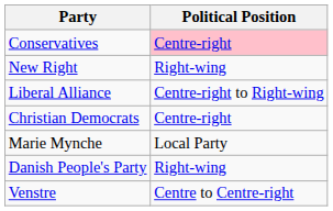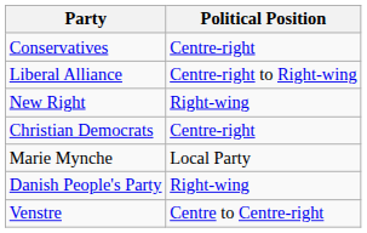 <table class="wikitable mw-collapsible mw-collapsed">
 <tr>
 <th>Party</th>
 <th>Political Position</th>
 </tr>
 <tr>
 <td><a href='#'>Conservatives</a></td>
-<td style="background: pink;"><a href='#'>Centre-right</a></td>
+<td><a href='#'>Centre-right</a></td>
+</tr>
+<tr>
+<td><a href='#'>Liberal Alliance</a></td>
+<td><a href='#'>Centre-right</a> to <a href='#'>Right-wing</a></td>
 </tr>
 <tr>
 <td><a href='#'>New Right</a></td>
 <td><a href='#'>Right-wing</a></td>
-</tr>
-<tr>
-<td><a href='#'>Liberal Alliance</a></td>
-<td><a href='#'>Centre-right</a> to <a href='#'>Right-wing</a></td>
 </tr>
 <tr>
 <td><a href='#'>Christian Democrats</a></td>
 <td><a href='#'>Centre-right</a></td>
 </tr>
 <tr>
 <td>Marie Mynche</td>
 <td>Local Party</td>
 </tr>
 <tr>
 <td><a href='#'>Danish People's Party</a></td>
 <td><a href='#'>Right-wing</a></td>
 </tr>
 <tr>
 <td><a href='#'>Venstre</a></td>
 <td><a href='#'>Centre</a> to <a href='#'>Centre-right</a></td>
 </tr>
 </table>
